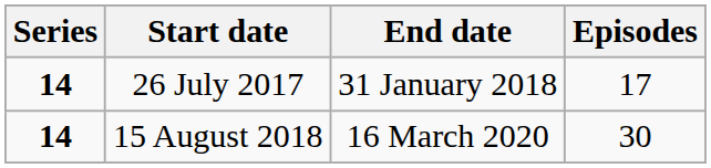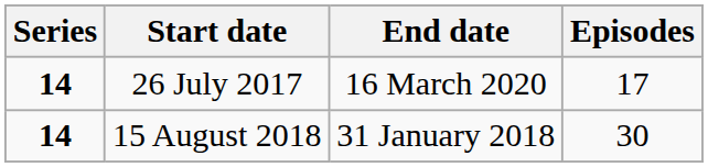 <table class="wikitable" style="text-align:center;">
 <tr>
 <th>Series</th>
 <th>Start date</th>
 <th>End date</th>
 <th>Episodes</th>
 </tr>
 <tr>
 <td><strong>14</strong></td>
 <td>26 July 2017</td>
-<td>31 January 2018</td>
+<td>16 March 2020</td>
 <td>17</td>
 </tr>
 <tr>
 <td><strong>14</strong></td>
 <td>15 August 2018</td>
-<td>16 March 2020</td>
+<td>31 January 2018</td>
 <td>30</td>
 </tr>
 </table>
